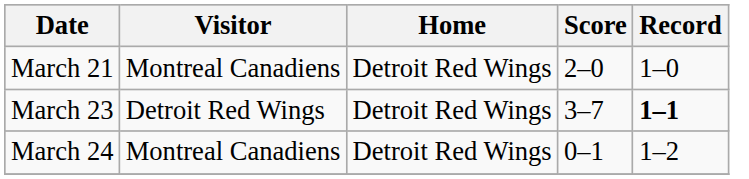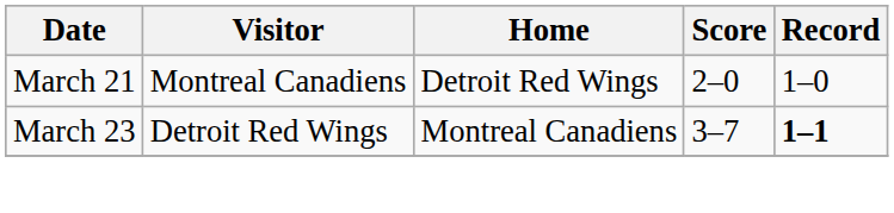 <table class="wikitable">
 <tr>
 <th>Date</th>
 <th>Visitor</th>
 <th>Home</th>
 <th>Score</th>
 <th>Record</th>
 </tr>
 <tr>
 <td>March 21</td>
 <td>Montreal Canadiens</td>
 <td>Detroit Red Wings</td>
 <td>2–0</td>
 <td>1–0</td>
 </tr>
 <tr>
 <td>March 23</td>
 <td>Detroit Red Wings</td>
-<td>Detroit Red Wings</td>
+<td>Montreal Canadiens</td>
 <td>3–7</td>
 <td><strong>1–1</strong></td>
 </tr>
 <tr>
-<td>March 24</td>
-<td>Montreal Canadiens</td>
-<td>Detroit Red Wings</td>
-<td>0–1</td>
-<td>1–2</td>
-</tr>
-<tr>
 </tr>
 </table>
